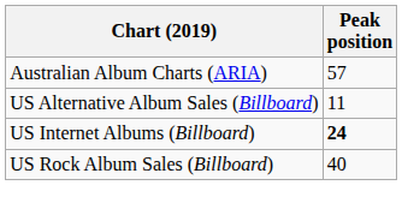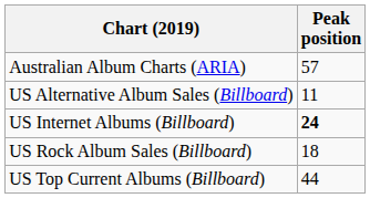 <table class="wikitable sortable">
 <tr>
 <th>Chart (2019)</th>
 <th>Peak<br>position</th>
 </tr>
 <tr>
 <td>Australian Album Charts (<a href='#'>ARIA</a>)</td>
 <td>57</td>
 </tr>
 <tr>
 <td>US Alternative Album Sales (<a href='#'><em>Billboard</em></a>)</td>
 <td>11</td>
 </tr>
 <tr>
 <td>US Internet Albums (<em>Billboard</em>)</td>
 <td><strong>24</strong></td>
 </tr>
 <tr>
 <td>US Rock Album Sales (<em>Billboard</em>)</td>
-<td>40</td>
+<td>18</td>
+</tr>
+<tr>
+<td>US Top Current Albums (<em>Billboard</em>)</td>
+<td>44</td>
 </tr>
 </table>
